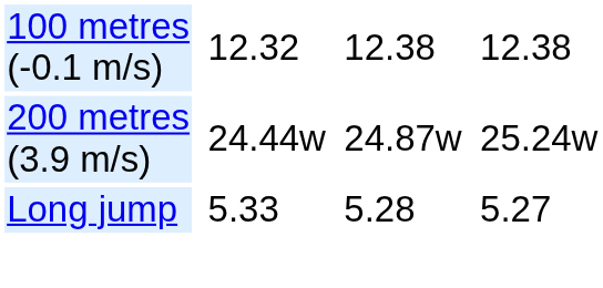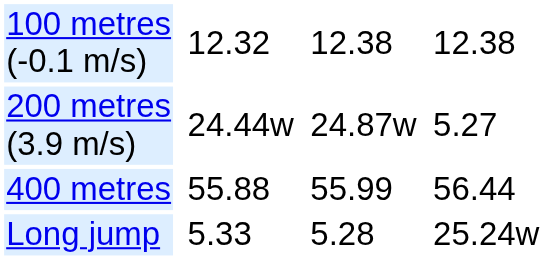 <table>
 <tr>
 <td bgcolor = DDEEFF><a href='#'>100 metres</a> <br> (-0.1 m/s)</td>
 <td></td>
 <td>12.32</td>
 <td></td>
 <td>12.38</td>
 <td></td>
 <td>12.38</td>
 </tr>
 <tr>
 <td bgcolor = DDEEFF><a href='#'>200 metres</a> <br> (3.9 m/s)</td>
 <td></td>
 <td>24.44w</td>
 <td></td>
 <td>24.87w</td>
 <td></td>
-<td>25.24w</td>
+<td>5.27</td>
+</tr>
+<tr>
+<td bgcolor = DDEEFF><a href='#'>400 metres</a></td>
+<td></td>
+<td>55.88</td>
+<td></td>
+<td>55.99</td>
+<td></td>
+<td>56.44</td>
 </tr>
 <tr>
 <td bgcolor = DDEEFF><a href='#'>Long jump</a></td>
 <td></td>
 <td>5.33</td>
 <td></td>
 <td>5.28</td>
 <td></td>
-<td>5.27</td>
+<td>25.24w</td>
 </tr>
 </table>
